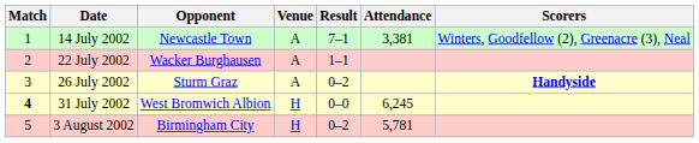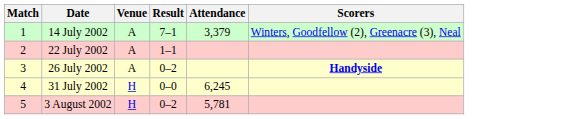 <table class="wikitable" style="text-align:center;">
 <tr>
 <th>Match</th>
 <th>Date</th>
-<th>Opponent</th>
 <th>Venue</th>
 <th>Result</th>
 <th>Attendance</th>
 <th>Scorers</th>
 </tr>
 <tr style="background: #CCFFCC;">
 <td style="text-align:center;">1</td>
 <td>14 July 2002</td>
-<td><a href='#'>Newcastle Town</a></td>
 <td>A</td>
 <td>7–1</td>
-<td>3,381</td>
+<td>3,379</td>
 <td><a href='#'>Winters</a>, <a href='#'>Goodfellow</a> (2), <a href='#'>Greenacre</a> (3), <a href='#'>Neal</a></td>
 </tr>
 <tr style="background: #FFCCCC;">
 <td style="text-align:center;">2</td>
 <td>22 July 2002</td>
-<td><a href='#'>Wacker Burghausen</a></td>
 <td>A</td>
 <td>1–1</td>
 <td></td>
 <td></td>
 </tr>
 <tr style="background:#FFFFCC;">
 <td style="text-align:center;">3</td>
 <td>26 July 2002</td>
-<td><a href='#'>Sturm Graz</a></td>
 <td>A</td>
 <td>0–2</td>
 <td></td>
 <td><strong><a href='#'>Handyside</a></strong></td>
 </tr>
 <tr style="background:#FFFFCC;">
-<td style="text-align:center;"><strong>4</strong></td>
+<td style="text-align:center;">4</td>
 <td>31 July 2002</td>
-<td><a href='#'>West Bromwich Albion</a></td>
 <td><a href='#'>H</a></td>
 <td>0–0</td>
 <td>6,245</td>
 <td></td>
 </tr>
 <tr style="background: #FFCCCC;">
 <td style="text-align:center;">5</td>
 <td>3 August 2002</td>
-<td><a href='#'>Birmingham City</a></td>
 <td><a href='#'>H</a></td>
 <td>0–2</td>
 <td>5,781</td>
 <td></td>
 </tr>
 </table>
